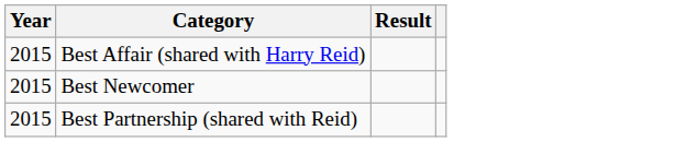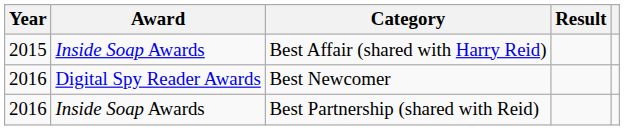 <table class="wikitable">
 <tr>
 <th>Year</th>
+<th>Award</th>
 <th>Category</th>
 <th>Result</th>
 <th></th>
 </tr>
 <tr>
 <td>2015</td>
+<td><a href='#'><em>Inside Soap</em> Awards</a></td>
 <td>Best Affair (shared with <a href='#'>Harry Reid</a>)</td>
 <td></td>
 <td align="center"></td>
 </tr>
 <tr>
-<td>2015</td>
+<td>2016</td>
+<td><a href='#'>Digital Spy Reader Awards</a></td>
 <td>Best Newcomer</td>
 <td></td>
 <td align="center"></td>
 </tr>
 <tr>
-<td>2015</td>
+<td>2016</td>
+<td><em>Inside Soap</em> Awards</td>
 <td>Best Partnership (shared with Reid)</td>
 <td></td>
 <td align="center"></td>
 </tr>
 </table>
